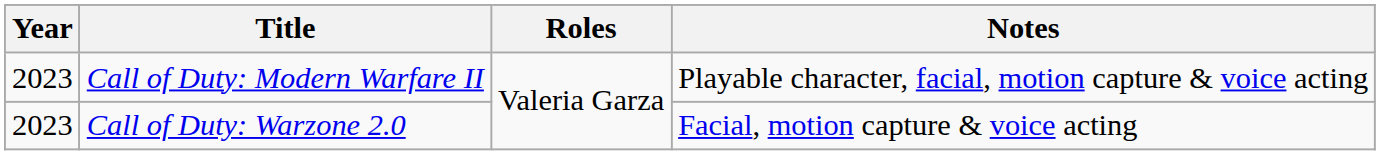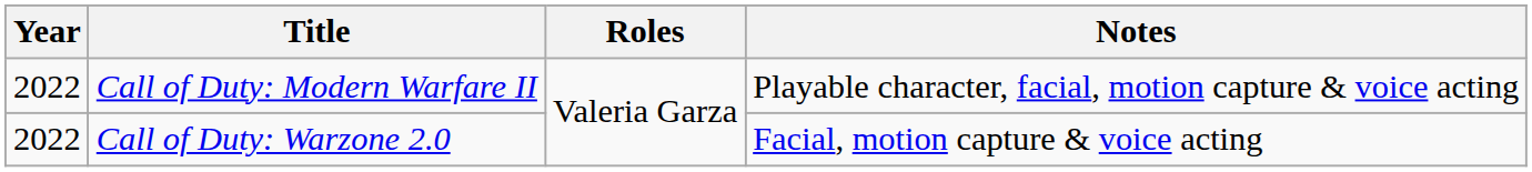 <table class="wikitable sortable">
 <tr>
 <th>Year</th>
 <th>Title</th>
 <th>Roles</th>
 <th>Notes</th>
 </tr>
 <tr>
-<td>2023</td>
+<td>2022</td>
 <td><em><a href='#'>Call of Duty: Modern Warfare II</a></em></td>
 <td rowspan="2">Valeria Garza</td>
 <td>Playable character, <a href='#'>facial</a>, <a href='#'>motion</a> capture & <a href='#'>voice</a> acting</td>
 </tr>
 <tr>
-<td>2023</td>
+<td>2022</td>
 <td><em><a href='#'>Call of Duty: Warzone 2.0</a></em></td>
 <td><a href='#'>Facial</a>, <a href='#'>motion</a> capture & <a href='#'>voice</a> acting</td>
 </tr>
 </table>
